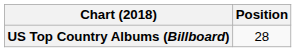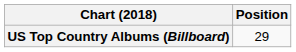 <table class="wikitable plainrowheaders" style="text-align:center;">
 <tr>
 <th>Chart (2018)</th>
 <th>Position</th>
 </tr>
 <tr>
 <th scope="row">US Top Country Albums (<em>Billboard</em>)</th>
-<td>28</td>
+<td>29</td>
 </tr>
 </table>
